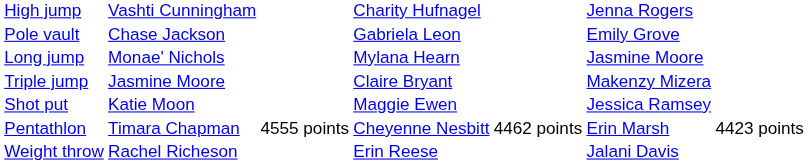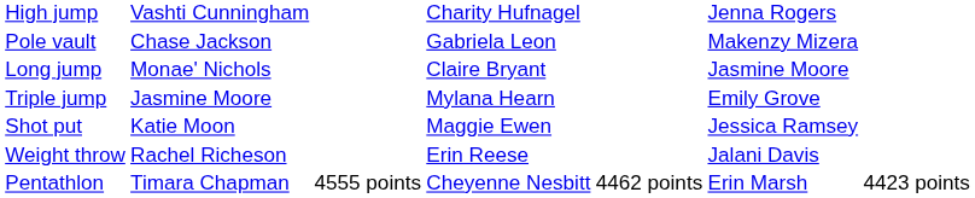 <table>
 <tr>
 <td><a href='#'>High jump</a></td>
 <td><a href='#'>Vashti Cunningham</a></td>
 <td></td>
 <td><a href='#'>Charity Hufnagel</a></td>
 <td></td>
 <td><a href='#'>Jenna Rogers</a></td>
 <td></td>
 </tr>
 <tr>
 <td><a href='#'>Pole vault</a></td>
 <td><a href='#'>Chase Jackson</a></td>
 <td></td>
 <td><a href='#'>Gabriela Leon</a></td>
 <td></td>
-<td><a href='#'>Emily Grove</a></td>
+<td><a href='#'>Makenzy Mizera</a></td>
 <td></td>
 </tr>
 <tr>
 <td><a href='#'>Long jump</a></td>
 <td><a href='#'>Monae' Nichols</a></td>
 <td></td>
-<td><a href='#'>Mylana Hearn</a></td>
+<td><a href='#'>Claire Bryant</a></td>
 <td></td>
 <td><a href='#'>Jasmine Moore</a></td>
 <td></td>
 </tr>
 <tr>
 <td><a href='#'>Triple jump</a></td>
 <td><a href='#'>Jasmine Moore</a></td>
 <td></td>
-<td><a href='#'>Claire Bryant</a></td>
+<td><a href='#'>Mylana Hearn</a></td>
 <td></td>
-<td><a href='#'>Makenzy Mizera</a></td>
+<td><a href='#'>Emily Grove</a></td>
 <td></td>
 </tr>
 <tr>
 <td><a href='#'>Shot put</a></td>
 <td><a href='#'>Katie Moon</a></td>
 <td></td>
 <td><a href='#'>Maggie Ewen</a></td>
 <td></td>
 <td><a href='#'>Jessica Ramsey</a></td>
 <td></td>
 </tr>
 <tr>
+<td><a href='#'>Weight throw</a></td>
+<td><a href='#'>Rachel Richeson</a></td>
+<td></td>
+<td><a href='#'>Erin Reese</a></td>
+<td></td>
+<td><a href='#'>Jalani Davis</a></td>
+<td></td>
+</tr>
+<tr>
 <td><a href='#'>Pentathlon</a></td>
 <td><a href='#'>Timara Chapman</a></td>
 <td>4555 points</td>
 <td><a href='#'>Cheyenne Nesbitt</a></td>
 <td>4462 points</td>
 <td><a href='#'>Erin Marsh</a></td>
 <td>4423 points</td>
 </tr>
-<tr>
-<td><a href='#'>Weight throw</a></td>
-<td><a href='#'>Rachel Richeson</a></td>
-<td></td>
-<td><a href='#'>Erin Reese</a></td>
-<td></td>
-<td><a href='#'>Jalani Davis</a></td>
-<td></td>
-</tr>
 </table>
